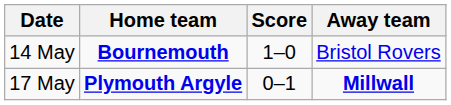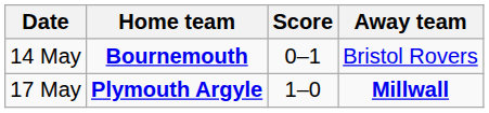 <table class="wikitable" style="text-align: center">
 <tr>
 <th>Date</th>
 <th>Home team</th>
 <th>Score</th>
 <th>Away team</th>
 </tr>
 <tr>
 <td>14 May</td>
 <td><strong><a href='#'>Bournemouth</a></strong></td>
-<td>1–0</td>
+<td>0–1</td>
 <td><a href='#'>Bristol Rovers</a></td>
 </tr>
 <tr>
 <td>17 May</td>
 <td><strong><a href='#'>Plymouth Argyle</a></strong></td>
-<td>0–1</td>
+<td>1–0</td>
 <td><strong><a href='#'>Millwall</a></strong></td>
 </tr>
 </table>
